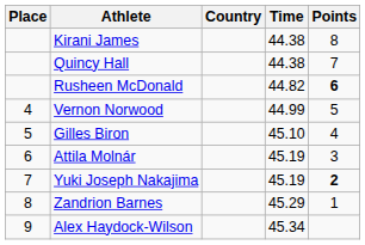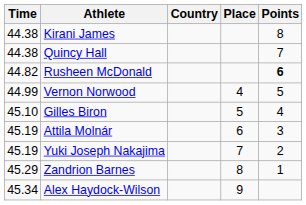 <table class="wikitable">
 <tr>
-<th>Place</th>
+<th>Time</th>
 <th>Athlete</th>
 <th>Country</th>
-<th>Time</th>
+<th>Place</th>
 <th>Points</th>
 </tr>
 <tr>
-<td align=center></td>
+<td>44.38</td>
 <td><a href='#'>Kirani James</a></td>
 <td></td>
-<td>44.38</td>
+<td align=center></td>
 <td align=center>8</td>
 </tr>
 <tr>
-<td align=center></td>
+<td>44.38</td>
 <td><a href='#'>Quincy Hall</a></td>
 <td></td>
-<td>44.38</td>
+<td align=center></td>
 <td align=center>7</td>
 </tr>
 <tr>
-<td align=center></td>
+<td>44.82</td>
 <td><a href='#'>Rusheen McDonald</a></td>
 <td></td>
-<td>44.82</td>
+<td align=center></td>
 <td align=center><strong>6</strong></td>
 </tr>
 <tr>
-<td align=center>4</td>
+<td>44.99</td>
 <td><a href='#'>Vernon Norwood</a></td>
 <td></td>
-<td>44.99</td>
+<td align=center>4</td>
 <td align=center>5</td>
 </tr>
 <tr>
-<td align=center>5</td>
+<td>45.10</td>
 <td><a href='#'>Gilles Biron</a></td>
 <td></td>
-<td>45.10</td>
+<td align=center>5</td>
 <td align=center>4</td>
 </tr>
 <tr>
-<td align=center>6</td>
+<td>45.19</td>
 <td><a href='#'>Attila Molnár</a></td>
 <td></td>
-<td>45.19</td>
+<td align=center>6</td>
 <td align=center>3</td>
 </tr>
 <tr>
-<td align=center>7</td>
+<td>45.19</td>
 <td><a href='#'>Yuki Joseph Nakajima</a></td>
 <td></td>
-<td>45.19</td>
-<td align=center><strong>2</strong></td>
+<td align=center>7</td>
+<td align=center>2</td>
 </tr>
 <tr>
-<td align=center>8</td>
+<td>45.29</td>
 <td><a href='#'>Zandrion Barnes</a></td>
 <td></td>
-<td>45.29</td>
+<td align=center>8</td>
 <td align=center>1</td>
 </tr>
 <tr>
-<td align=center>9</td>
+<td>45.34</td>
 <td><a href='#'>Alex Haydock-Wilson</a></td>
 <td></td>
-<td>45.34</td>
+<td align=center>9</td>
 <td align=center></td>
 </tr>
 </table>
